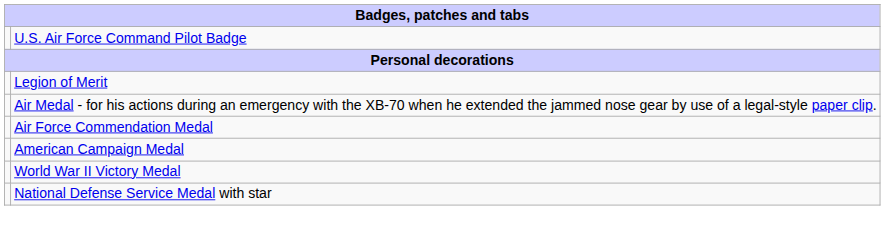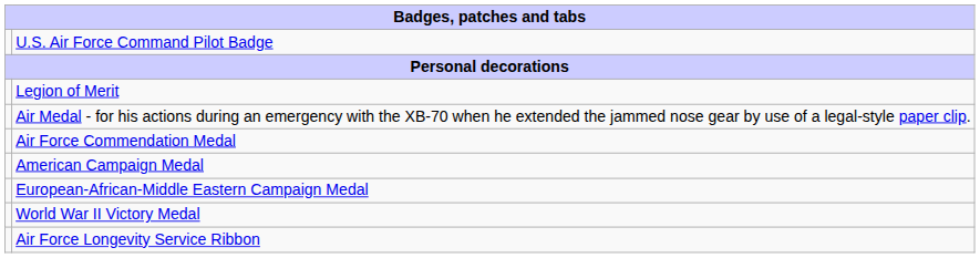 <table class="wikitable">
 <tr style="background:#ccf; text-align:center;">
 <td colspan=2><strong>Badges, patches and tabs</strong></td>
 </tr>
 <tr>
 <td></td>
 <td><a href='#'>U.S. Air Force Command Pilot Badge</a></td>
 </tr>
 <tr style="background:#ccf; text-align:center;">
 <td colspan=2><strong>Personal decorations</strong></td>
 </tr>
 <tr>
 <td></td>
 <td><a href='#'>Legion of Merit</a></td>
 </tr>
 <tr>
 <td></td>
 <td><a href='#'>Air Medal</a> - for his actions during an emergency with the XB-70 when he extended the jammed nose gear by use of a legal-style <a href='#'>paper clip</a>.</td>
 </tr>
 <tr>
 <td></td>
 <td><a href='#'>Air Force Commendation Medal</a></td>
 </tr>
 <tr>
 <td></td>
 <td><a href='#'>American Campaign Medal</a></td>
 </tr>
 <tr>
 <td></td>
+<td><a href='#'>European-African-Middle Eastern Campaign Medal</a></td>
+</tr>
+<tr>
+<td></td>
 <td><a href='#'>World War II Victory Medal</a></td>
 </tr>
 <tr>
 <td></td>
-<td><a href='#'>National Defense Service Medal</a> with star</td>
+<td><a href='#'>Air Force Longevity Service Ribbon</a></td>
 </tr>
 </table>
